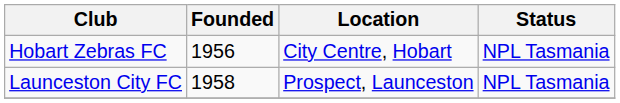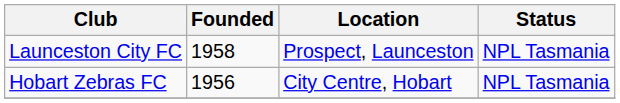 <table class="wikitable sortable">
 <tr>
 <th>Club</th>
 <th>Founded</th>
 <th>Location</th>
 <th>Status</th>
 </tr>
 <tr>
+<td><a href='#'>Launceston City FC</a></td>
+<td>1958</td>
+<td><a href='#'>Prospect</a>, <a href='#'>Launceston</a></td>
+<td><a href='#'>NPL Tasmania</a></td>
+</tr>
+<tr>
 <td><a href='#'>Hobart Zebras FC</a></td>
 <td>1956</td>
 <td><a href='#'>City Centre</a>, <a href='#'>Hobart</a></td>
 <td><a href='#'>NPL Tasmania</a></td>
 </tr>
 <tr>
-<td><a href='#'>Launceston City FC</a></td>
-<td>1958</td>
-<td><a href='#'>Prospect</a>, <a href='#'>Launceston</a></td>
-<td><a href='#'>NPL Tasmania</a></td>
-</tr>
-<tr>
 </tr>
 </table>
